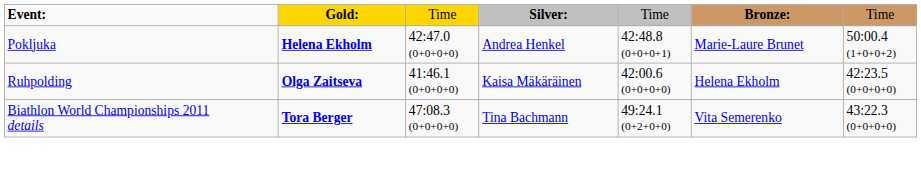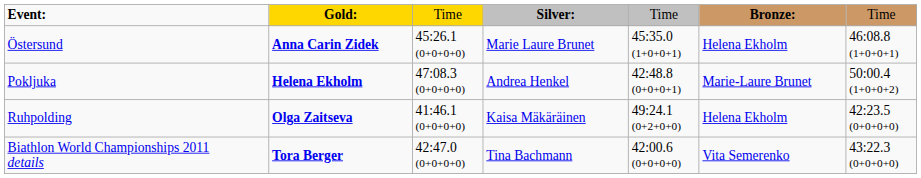 <table class="wikitable" width=85%>
 <tr>
 <td><strong>Event:</strong></td>
 <td style="text-align:center;background-color:gold;"><strong>Gold:</strong></td>
 <td style="text-align:center;background-color:gold;">Time</td>
 <td style="text-align:center;background-color:silver;"><strong>Silver:</strong></td>
 <td style="text-align:center;background-color:silver;">Time</td>
 <td style="text-align:center;background-color:#CC9966;"><strong>Bronze:</strong></td>
 <td style="text-align:center;background-color:#CC9966;">Time</td>
 </tr>
 <tr>
+<td><a href='#'>Östersund</a><br></td>
+<td><strong><a href='#'>Anna Carin Zidek</a></strong><br><small></small></td>
+<td>45:26.1<br><small>(0+0+0+0)</small></td>
+<td><a href='#'>Marie Laure Brunet</a><br><small></small></td>
+<td>45:35.0<br><small>(1+0+0+1)</small></td>
+<td><a href='#'>Helena Ekholm</a><br><small></small></td>
+<td>46:08.8<br><small>(1+0+0+1)</small></td>
+</tr>
+<tr>
 <td><a href='#'>Pokljuka</a><br></td>
 <td><strong><a href='#'>Helena Ekholm</a></strong><br><small></small></td>
-<td>42:47.0<br><small>(0+0+0+0)</small></td>
+<td>47:08.3<br><small>(0+0+0+0)</small></td>
 <td><a href='#'>Andrea Henkel</a><br><small></small></td>
 <td>42:48.8<br><small>(0+0+0+1)</small></td>
 <td><a href='#'>Marie-Laure Brunet</a><br><small></small></td>
 <td>50:00.4<br><small>(1+0+0+2)</small></td>
 </tr>
 <tr>
 <td><a href='#'>Ruhpolding</a><br></td>
 <td><strong><a href='#'>Olga Zaitseva</a></strong><br><small></small></td>
 <td>41:46.1<br><small>(0+0+0+0)</small></td>
 <td><a href='#'>Kaisa Mäkäräinen</a><br><small></small></td>
-<td>42:00.6<br><small>(0+0+0+0)</small></td>
+<td>49:24.1<br><small>(0+2+0+0)</small></td>
 <td><a href='#'>Helena Ekholm</a><br><small></small></td>
 <td>42:23.5<br><small>(0+0+0+0)</small></td>
 </tr>
 <tr>
 <td><a href='#'>Biathlon World Championships 2011</a><br><em><a href='#'>details</a></em></td>
 <td><strong><a href='#'>Tora Berger</a></strong><br><small></small></td>
-<td>47:08.3<br><small>(0+0+0+0)</small></td>
+<td>42:47.0<br><small>(0+0+0+0)</small></td>
 <td><a href='#'>Tina Bachmann</a><br><small></small></td>
-<td>49:24.1<br><small>(0+2+0+0)</small></td>
+<td>42:00.6<br><small>(0+0+0+0)</small></td>
 <td><a href='#'>Vita Semerenko</a><br><small></small></td>
 <td>43:22.3<br><small>(0+0+0+0)</small></td>
 </tr>
 </table>
